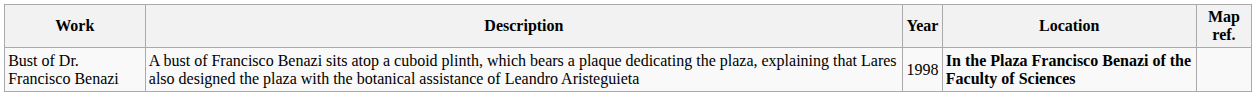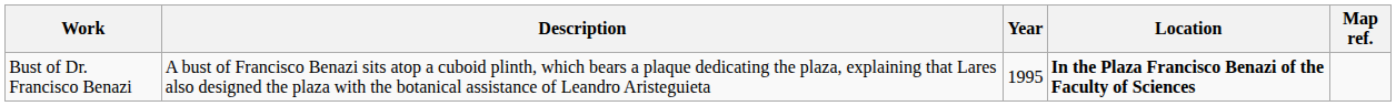 <table class="wikitable">
 <tr>
 <th>Work</th>
 <th>Description</th>
 <th>Year</th>
 <th>Location</th>
 <th>Map ref.</th>
 </tr>
 <tr>
 <td>Bust of Dr. Francisco Benazi</td>
 <td>A bust of Francisco Benazi sits atop a cuboid plinth, which bears a plaque dedicating the plaza, explaining that Lares also designed the plaza with the botanical assistance of Leandro Aristeguieta</td>
-<td>1998</td>
+<td>1995</td>
 <td><strong>In the Plaza Francisco Benazi of the Faculty of Sciences</strong></td>
 <td></td>
 </tr>
 </table>
